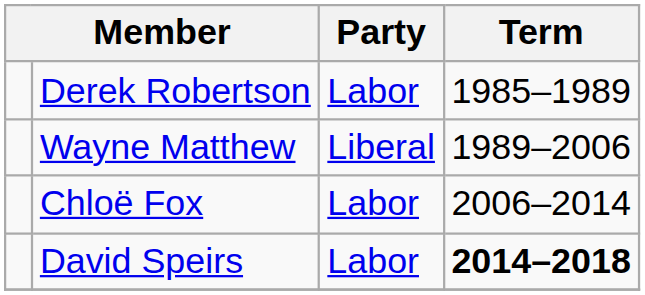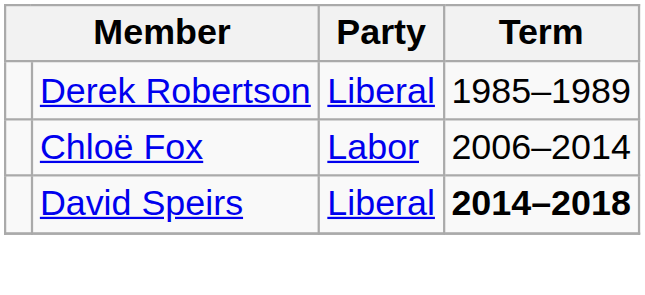 <table class="wikitable">
 <tr>
 <th colspan="2">Member</th>
 <th>Party</th>
 <th>Term</th>
 </tr>
 <tr>
 <td> </td>
 <td><a href='#'>Derek Robertson</a></td>
-<td><a href='#'>Labor</a></td>
+<td><a href='#'>Liberal</a></td>
 <td>1985–1989</td>
-</tr>
-<tr>
-<td> </td>
-<td><a href='#'>Wayne Matthew</a></td>
-<td><a href='#'>Liberal</a></td>
-<td>1989–2006</td>
 </tr>
 <tr>
 <td> </td>
 <td><a href='#'>Chloë Fox</a></td>
 <td><a href='#'>Labor</a></td>
 <td>2006–2014</td>
 </tr>
 <tr>
 <td> </td>
 <td><a href='#'>David Speirs</a></td>
-<td><a href='#'>Labor</a></td>
+<td><a href='#'>Liberal</a></td>
 <td><strong>2014–2018</strong></td>
 </tr>
 <tr>
 </tr>
 </table>
